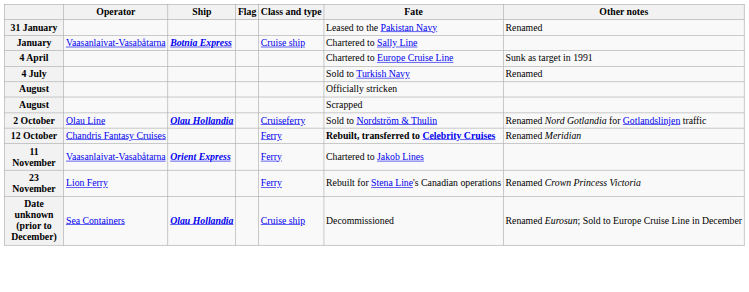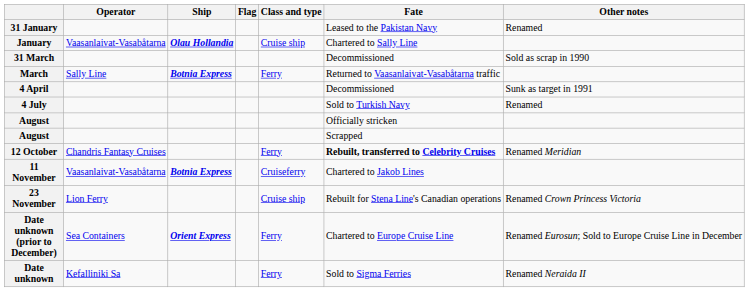 <table class="wikitable">
 <tr>
 <th width="90"></th>
 <th>Operator</th>
 <th>Ship</th>
 <th>Flag</th>
 <th>Class and type</th>
 <th>Fate</th>
 <th>Other notes</th>
 </tr>
 <tr ---->
 <th>31 January</th>
 <td></td>
 <td><strong></strong></td>
 <td></td>
 <td></td>
 <td>Leased to the <a href='#'>Pakistan Navy</a></td>
 <td>Renamed </td>
 </tr>
 <tr ---->
 <th>January</th>
 <td><a href='#'>Vaasanlaivat-Vasabåtarna</a></td>
-<td><strong><a href='#'><em>Botnia Express</em></a></strong></td>
+<td><strong><a href='#'><em>Olau Hollandia</em></a></strong></td>
 <td></td>
 <td><a href='#'>Cruise ship</a></td>
 <td>Chartered to <a href='#'>Sally Line</a></td>
+<td></td>
+</tr>
+<tr ---->
+<th>31 March</th>
+<td></td>
+<td><strong></strong></td>
+<td></td>
+<td></td>
+<td>Decommissioned</td>
+<td>Sold as scrap in 1990</td>
+</tr>
+<tr ---->
+<th>March</th>
+<td><a href='#'>Sally Line</a></td>
+<td><strong><a href='#'><em>Botnia Express</em></a></strong></td>
+<td></td>
+<td><a href='#'>Ferry</a></td>
+<td>Returned to <a href='#'>Vaasanlaivat-Vasabåtarna</a> traffic</td>
 <td></td>
 </tr>
 <tr ---->
 <th>4 April</th>
 <td></td>
 <td><strong></strong></td>
 <td></td>
 <td></td>
-<td>Chartered to <a href='#'>Europe Cruise Line</a></td>
+<td>Decommissioned</td>
 <td>Sunk as target in 1991</td>
 </tr>
 <tr ---->
 <th>4 July</th>
 <td></td>
 <td><strong></strong></td>
 <td></td>
 <td></td>
 <td>Sold to <a href='#'>Turkish Navy</a></td>
 <td>Renamed </td>
 </tr>
 <tr ---->
 <th>August</th>
 <td></td>
 <td><strong></strong></td>
 <td></td>
 <td></td>
 <td>Officially stricken</td>
 <td></td>
 </tr>
 <tr ---->
 <th>August</th>
 <td></td>
 <td><strong></strong></td>
 <td></td>
 <td></td>
 <td>Scrapped</td>
 <td></td>
 </tr>
 <tr ---->
-<th>2 October</th>
-<td><a href='#'>Olau Line</a></td>
-<td><strong><a href='#'><em>Olau Hollandia</em></a></strong></td>
-<td></td>
-<td><a href='#'>Cruiseferry</a></td>
-<td>Sold to <a href='#'>Nordström & Thulin</a></td>
-<td>Renamed <em>Nord Gotlandia</em> for <a href='#'>Gotlandslinjen</a> traffic</td>
-</tr>
-<tr ---->
 <th>12 October</th>
 <td><a href='#'>Chandris Fantasy Cruises</a></td>
 <td><strong></strong></td>
 <td></td>
 <td><a href='#'>Ferry</a></td>
 <td><strong>Rebuilt, transferred to <a href='#'>Celebrity Cruises</a></strong></td>
 <td>Renamed <em>Meridian</em></td>
 </tr>
 <tr ---->
 <th>11 November</th>
 <td><a href='#'>Vaasanlaivat-Vasabåtarna</a></td>
-<td><strong><a href='#'><em>Orient Express</em></a></strong></td>
+<td><strong><a href='#'><em>Botnia Express</em></a></strong></td>
 <td></td>
-<td><a href='#'>Ferry</a></td>
+<td><a href='#'>Cruiseferry</a></td>
 <td>Chartered to <a href='#'>Jakob Lines</a></td>
 <td></td>
 </tr>
 <tr ---->
 <th>23 November</th>
 <td><a href='#'>Lion Ferry</a></td>
 <td><strong></strong></td>
 <td></td>
-<td><a href='#'>Ferry</a></td>
+<td><a href='#'>Cruise ship</a></td>
 <td>Rebuilt for <a href='#'>Stena Line</a>'s Canadian operations</td>
 <td>Renamed <em>Crown Princess Victoria</em></td>
 </tr>
 <tr ---->
 <th>Date unknown<br>(prior to December)</th>
 <td><a href='#'>Sea Containers</a></td>
-<td><strong><a href='#'><em>Olau Hollandia</em></a></strong></td>
+<td><strong><a href='#'><em>Orient Express</em></a></strong></td>
 <td></td>
-<td><a href='#'>Cruise ship</a></td>
-<td>Decommissioned</td>
+<td><a href='#'>Ferry</a></td>
+<td>Chartered to <a href='#'>Europe Cruise Line</a></td>
 <td>Renamed <em>Eurosun</em>; Sold to Europe Cruise Line in December</td>
 </tr>
+<tr ---->
+<th>Date unknown</th>
+<td><a href='#'>Kefalliniki Sa</a></td>
+<td><strong></strong></td>
+<td></td>
+<td><a href='#'>Ferry</a></td>
+<td>Sold to <a href='#'>Sigma Ferries</a></td>
+<td>Renamed <em>Neraida II</em></td>
+</tr>
 </table>
